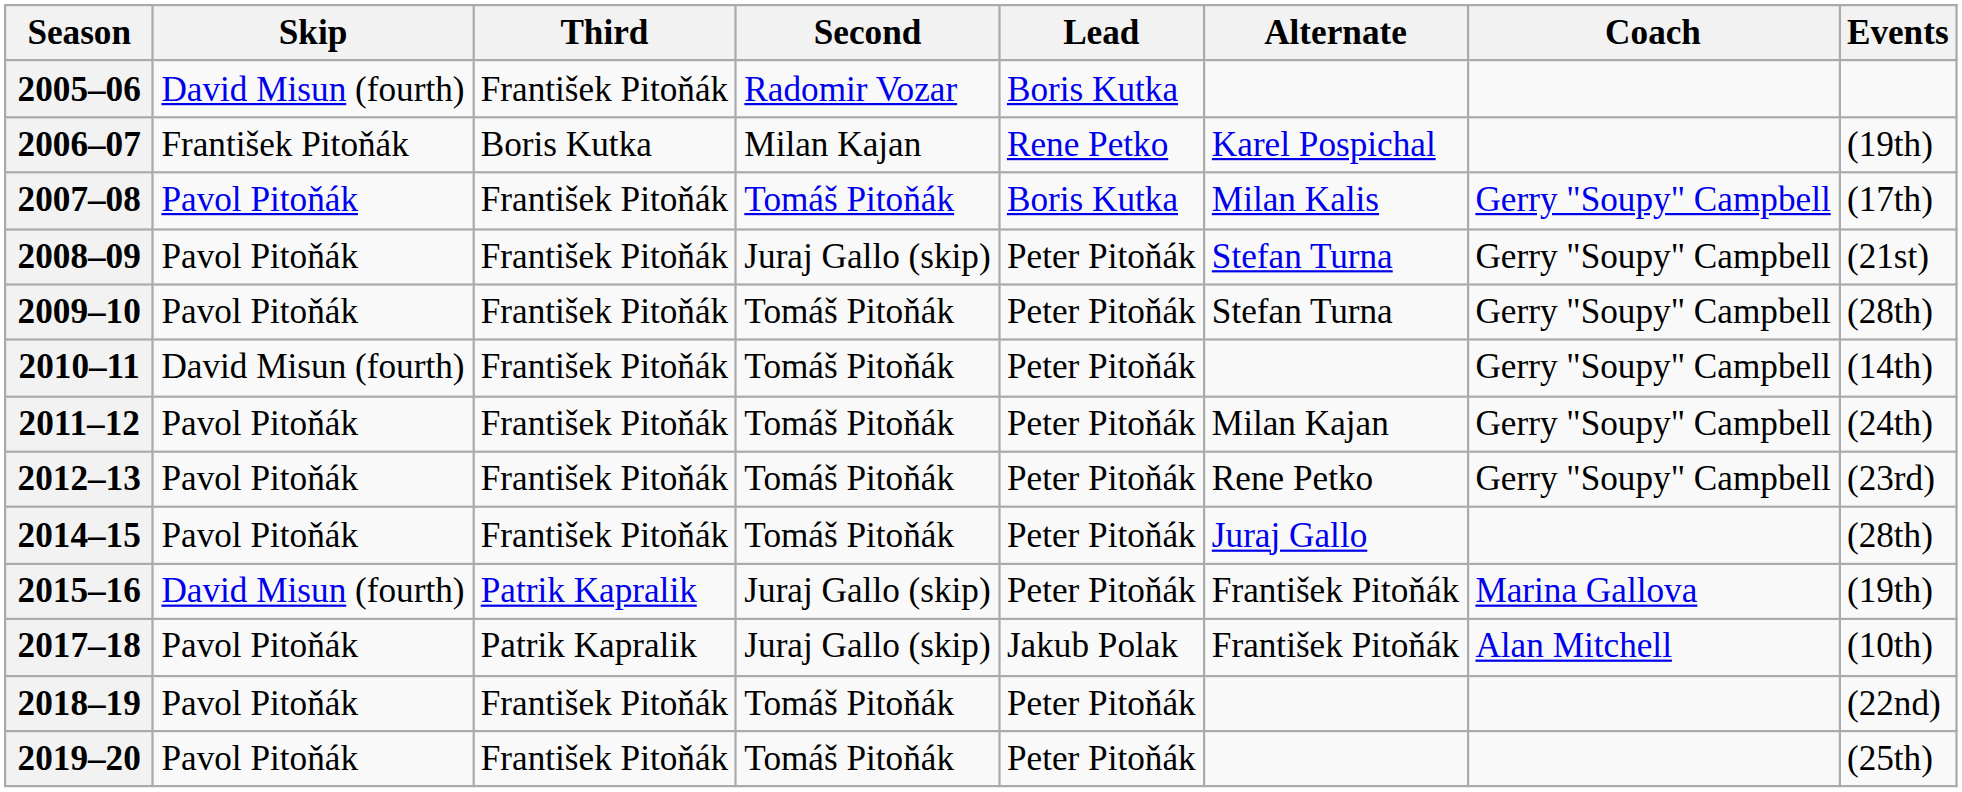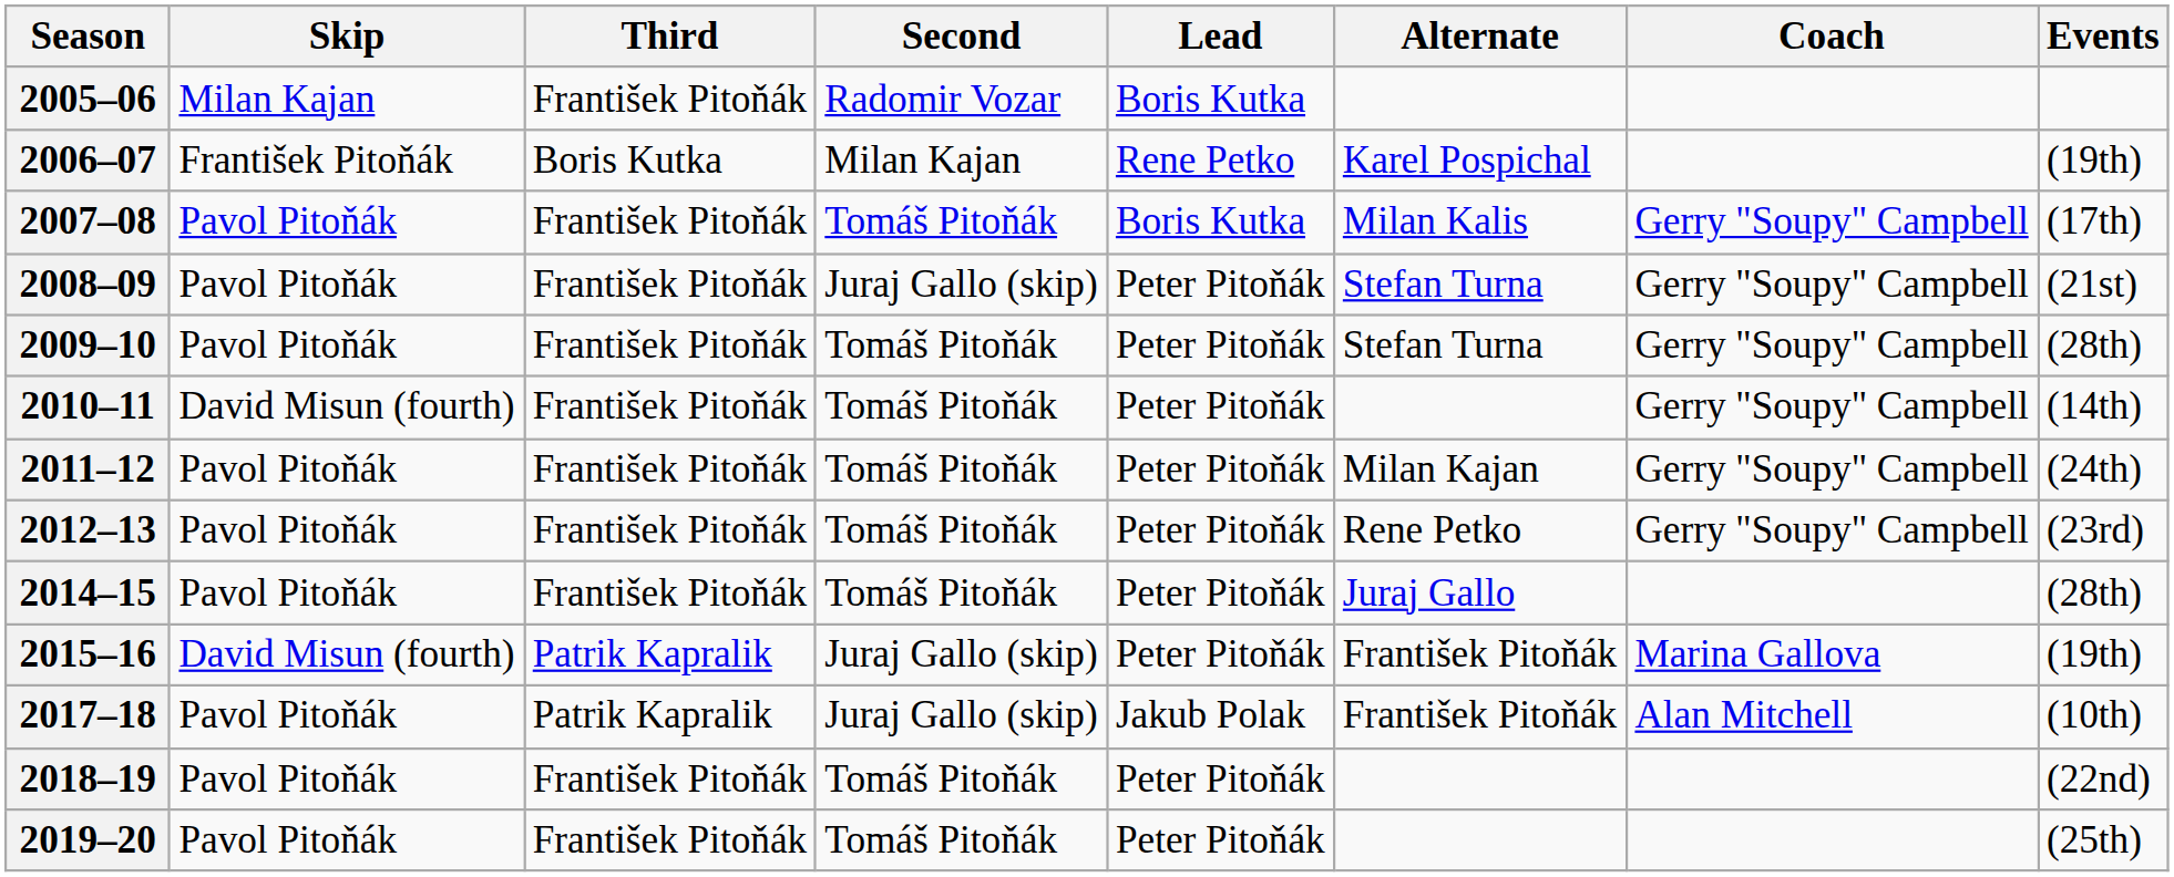 <table class="wikitable">
 <tr>
 <th scope="col" width=60>Season</th>
 <th scope="col">Skip</th>
 <th scope="col">Third</th>
 <th scope="col">Second</th>
 <th scope="col">Lead</th>
 <th scope="col">Alternate</th>
 <th scope="col">Coach</th>
 <th scope="col">Events</th>
 </tr>
 <tr>
 <th scope="row">2005–06</th>
-<td><a href='#'>David Misun</a> (fourth)</td>
+<td><a href='#'>Milan Kajan</a></td>
 <td>František Pitoňák</td>
 <td><a href='#'>Radomir Vozar</a></td>
 <td><a href='#'>Boris Kutka</a></td>
 <td></td>
 <td></td>
 <td></td>
 </tr>
 <tr>
 <th scope="row">2006–07</th>
 <td>František Pitoňák</td>
 <td>Boris Kutka</td>
 <td>Milan Kajan</td>
 <td><a href='#'>Rene Petko</a></td>
 <td><a href='#'>Karel Pospichal</a></td>
 <td></td>
 <td> (19th)</td>
 </tr>
 <tr>
 <th scope="row">2007–08</th>
 <td><a href='#'>Pavol Pitoňák</a></td>
 <td>František Pitoňák</td>
 <td><a href='#'>Tomáš Pitoňák</a></td>
 <td><a href='#'>Boris Kutka</a></td>
 <td><a href='#'>Milan Kalis</a></td>
 <td><a href='#'>Gerry "Soupy" Campbell</a></td>
 <td> (17th)</td>
 </tr>
 <tr>
 <th scope="row">2008–09</th>
 <td>Pavol Pitoňák</td>
 <td>František Pitoňák</td>
 <td>Juraj Gallo (skip)</td>
 <td>Peter Pitoňák</td>
 <td><a href='#'>Stefan Turna</a></td>
 <td>Gerry "Soupy" Campbell</td>
 <td> (21st)</td>
 </tr>
 <tr>
 <th scope="row">2009–10</th>
 <td>Pavol Pitoňák</td>
 <td>František Pitoňák</td>
 <td>Tomáš Pitoňák</td>
 <td>Peter Pitoňák</td>
 <td>Stefan Turna</td>
 <td>Gerry "Soupy" Campbell</td>
 <td> (28th)</td>
 </tr>
 <tr>
 <th scope="row">2010–11</th>
 <td>David Misun (fourth)</td>
 <td>František Pitoňák</td>
 <td>Tomáš Pitoňák</td>
 <td>Peter Pitoňák</td>
 <td></td>
 <td>Gerry "Soupy" Campbell</td>
 <td> (14th)</td>
 </tr>
 <tr>
 <th scope="row">2011–12</th>
 <td>Pavol Pitoňák</td>
 <td>František Pitoňák</td>
 <td>Tomáš Pitoňák</td>
 <td>Peter Pitoňák</td>
 <td>Milan Kajan</td>
 <td>Gerry "Soupy" Campbell</td>
 <td> (24th)</td>
 </tr>
 <tr>
 <th scope="row">2012–13</th>
 <td>Pavol Pitoňák</td>
 <td>František Pitoňák</td>
 <td>Tomáš Pitoňák</td>
 <td>Peter Pitoňák</td>
 <td>Rene Petko</td>
 <td>Gerry "Soupy" Campbell</td>
 <td> (23rd)</td>
 </tr>
 <tr>
 <th scope="row">2014–15</th>
 <td>Pavol Pitoňák</td>
 <td>František Pitoňák</td>
 <td>Tomáš Pitoňák</td>
 <td>Peter Pitoňák</td>
 <td><a href='#'>Juraj Gallo</a></td>
 <td></td>
 <td> (28th)</td>
 </tr>
 <tr>
 <th scope="row">2015–16</th>
 <td><a href='#'>David Misun</a> (fourth)</td>
 <td><a href='#'>Patrik Kapralik</a></td>
 <td>Juraj Gallo (skip)</td>
 <td>Peter Pitoňák</td>
 <td>František Pitoňák</td>
 <td><a href='#'>Marina Gallova</a></td>
 <td> (19th)</td>
 </tr>
 <tr>
 <th scope="row">2017–18</th>
 <td>Pavol Pitoňák</td>
 <td>Patrik Kapralik</td>
 <td>Juraj Gallo (skip)</td>
 <td>Jakub Polak</td>
 <td>František Pitoňák</td>
 <td><a href='#'>Alan Mitchell</a></td>
 <td> (10th)</td>
 </tr>
 <tr>
 <th scope="row">2018–19</th>
 <td>Pavol Pitoňák</td>
 <td>František Pitoňák</td>
 <td>Tomáš Pitoňák</td>
 <td>Peter Pitoňák</td>
 <td></td>
 <td></td>
 <td> (22nd)</td>
 </tr>
 <tr>
 <th scope="row">2019–20</th>
 <td>Pavol Pitoňák</td>
 <td>František Pitoňák</td>
 <td>Tomáš Pitoňák</td>
 <td>Peter Pitoňák</td>
 <td></td>
 <td></td>
 <td> (25th)</td>
 </tr>
 </table>
